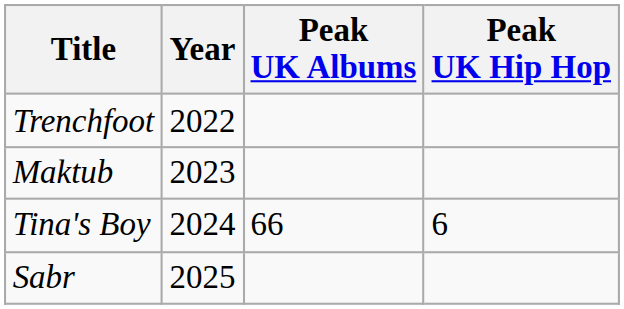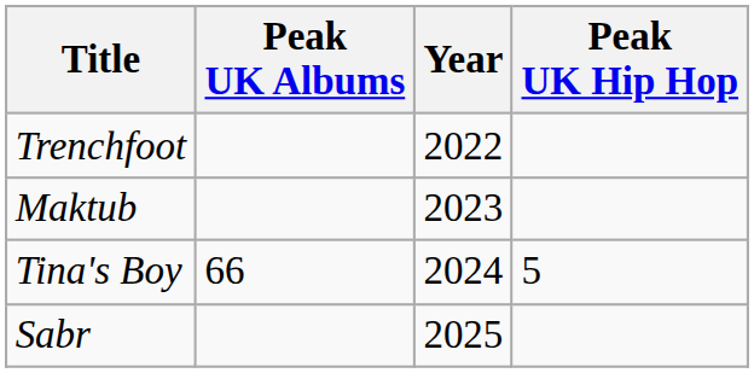 <table class="wikitable sortable">
 <tr>
 <th>Title</th>
+<th>Peak<br><a href='#'>UK Albums</a></th>
 <th>Year</th>
-<th>Peak<br><a href='#'>UK Albums</a></th>
 <th>Peak<br><a href='#'>UK Hip Hop</a></th>
 </tr>
 <tr>
 <td><em>Trenchfoot</em></td>
+<td></td>
 <td>2022</td>
-<td></td>
 <td></td>
 </tr>
 <tr>
 <td><em>Maktub</em></td>
+<td></td>
 <td>2023</td>
-<td></td>
 <td></td>
 </tr>
 <tr>
 <td><em>Tina's Boy</em></td>
+<td>66</td>
 <td>2024</td>
-<td>66</td>
-<td>6</td>
+<td>5</td>
 </tr>
 <tr>
 <td><em>Sabr</em></td>
+<td></td>
 <td>2025</td>
-<td></td>
 <td></td>
 </tr>
 </table>
